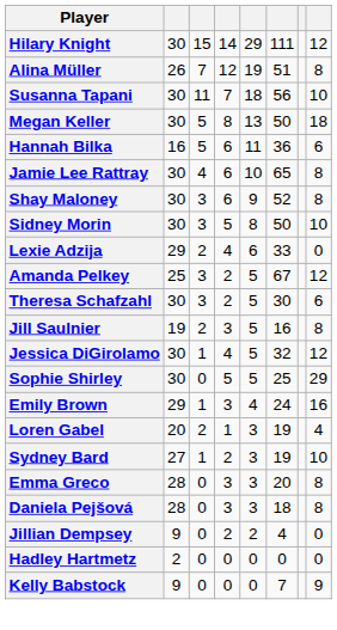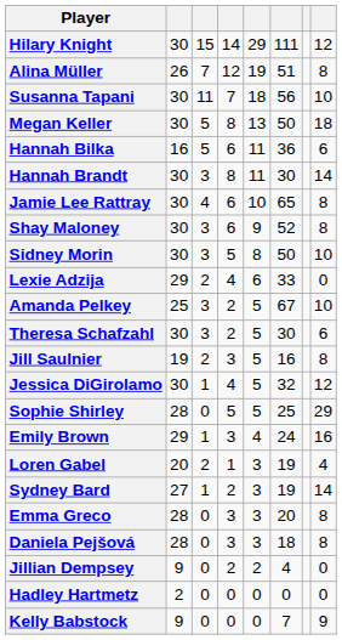 <table class="wikitable sortable" style="text-align:center;">
 <tr>
 <th scope="col">Player</th>
 <th scope="col"></th>
 <th scope="col"></th>
 <th scope="col"></th>
 <th scope="col"></th>
 <th scope="col"></th>
 <th scope="col" data-sort-type="number"></th>
 <th scope="col"></th>
 </tr>
 <tr>
 <th scope="row" style="text-align:left;"><a href='#'>Hilary Knight</a></th>
 <td>30</td>
 <td>15</td>
 <td>14</td>
 <td>29</td>
 <td>111</td>
 <td></td>
 <td>12</td>
 </tr>
 <tr>
 <th scope="row" style="text-align:left;"><a href='#'>Alina Müller</a></th>
 <td>26</td>
 <td>7</td>
 <td>12</td>
 <td>19</td>
 <td>51</td>
 <td></td>
 <td>8</td>
 </tr>
 <tr>
 <th scope="row" style="text-align:left;"><a href='#'>Susanna Tapani</a></th>
 <td>30</td>
 <td>11</td>
 <td>7</td>
 <td>18</td>
 <td>56</td>
 <td></td>
 <td>10</td>
 </tr>
 <tr>
 <th scope="row" style="text-align:left;"><a href='#'>Megan Keller</a></th>
 <td>30</td>
 <td>5</td>
 <td>8</td>
 <td>13</td>
 <td>50</td>
 <td></td>
 <td>18</td>
 </tr>
 <tr>
 <th scope="row" style="text-align:left;"><a href='#'>Hannah Bilka</a></th>
 <td>16</td>
 <td>5</td>
 <td>6</td>
 <td>11</td>
 <td>36</td>
 <td></td>
 <td>6</td>
 </tr>
 <tr>
+<th scope="row" style="text-align:left;"><a href='#'>Hannah Brandt</a></th>
+<td>30</td>
+<td>3</td>
+<td>8</td>
+<td>11</td>
+<td>30</td>
+<td></td>
+<td>14</td>
+</tr>
+<tr>
 <th scope="row" style="text-align:left;"><a href='#'>Jamie Lee Rattray</a></th>
 <td>30</td>
 <td>4</td>
 <td>6</td>
 <td>10</td>
 <td>65</td>
 <td></td>
 <td>8</td>
 </tr>
 <tr>
 <th scope="row" style="text-align:left;"><a href='#'>Shay Maloney</a></th>
 <td>30</td>
 <td>3</td>
 <td>6</td>
 <td>9</td>
 <td>52</td>
 <td></td>
 <td>8</td>
 </tr>
 <tr>
 <th scope="row" style="text-align:left;"><a href='#'>Sidney Morin</a></th>
 <td>30</td>
 <td>3</td>
 <td>5</td>
 <td>8</td>
 <td>50</td>
 <td></td>
 <td>10</td>
 </tr>
 <tr>
 <th scope="row" style="text-align:left;"><a href='#'>Lexie Adzija</a></th>
 <td>29</td>
 <td>2</td>
 <td>4</td>
 <td>6</td>
 <td>33</td>
 <td></td>
 <td>0</td>
 </tr>
 <tr>
 <th scope="row" style="text-align:left;"><a href='#'>Amanda Pelkey</a></th>
 <td>25</td>
 <td>3</td>
 <td>2</td>
 <td>5</td>
 <td>67</td>
 <td></td>
-<td>12</td>
+<td>10</td>
 </tr>
 <tr>
 <th scope="row" style="text-align:left;"><a href='#'>Theresa Schafzahl</a></th>
 <td>30</td>
 <td>3</td>
 <td>2</td>
 <td>5</td>
 <td>30</td>
 <td></td>
 <td>6</td>
 </tr>
 <tr>
 <th scope="row" style="text-align:left;"><a href='#'>Jill Saulnier</a></th>
 <td>19</td>
 <td>2</td>
 <td>3</td>
 <td>5</td>
 <td>16</td>
 <td></td>
 <td>8</td>
 </tr>
 <tr>
 <th scope="row" style="text-align:left;"><a href='#'>Jessica DiGirolamo</a></th>
 <td>30</td>
 <td>1</td>
 <td>4</td>
 <td>5</td>
 <td>32</td>
 <td></td>
 <td>12</td>
 </tr>
 <tr>
 <th scope="row" style="text-align:left;"><a href='#'>Sophie Shirley</a></th>
-<td>30</td>
+<td>28</td>
 <td>0</td>
 <td>5</td>
 <td>5</td>
 <td>25</td>
 <td></td>
 <td>29</td>
 </tr>
 <tr>
 <th scope="row" style="text-align:left;"><a href='#'>Emily Brown</a></th>
 <td>29</td>
 <td>1</td>
 <td>3</td>
 <td>4</td>
 <td>24</td>
 <td></td>
 <td>16</td>
 </tr>
 <tr>
 <th scope="row" style="text-align:left;"><a href='#'>Loren Gabel</a></th>
 <td>20</td>
 <td>2</td>
 <td>1</td>
 <td>3</td>
 <td>19</td>
 <td></td>
 <td>4</td>
 </tr>
 <tr>
 <th scope="row" style="text-align:left;"><a href='#'>Sydney Bard</a></th>
 <td>27</td>
 <td>1</td>
 <td>2</td>
 <td>3</td>
 <td>19</td>
 <td></td>
-<td>10</td>
+<td>14</td>
 </tr>
 <tr>
 <th scope="row" style="text-align:left;"><a href='#'>Emma Greco</a></th>
 <td>28</td>
 <td>0</td>
 <td>3</td>
 <td>3</td>
 <td>20</td>
 <td></td>
 <td>8</td>
 </tr>
 <tr>
 <th scope="row" style="text-align:left;"><a href='#'>Daniela Pejšová</a></th>
 <td>28</td>
 <td>0</td>
 <td>3</td>
 <td>3</td>
 <td>18</td>
 <td></td>
 <td>8</td>
 </tr>
 <tr>
 <th scope="row" style="text-align:left;"><a href='#'>Jillian Dempsey</a></th>
 <td>9</td>
 <td>0</td>
 <td>2</td>
 <td>2</td>
 <td>4</td>
 <td></td>
 <td>0</td>
 </tr>
 <tr>
 <th scope="row" style="text-align:left;"><a href='#'>Hadley Hartmetz</a></th>
 <td>2</td>
 <td>0</td>
 <td>0</td>
 <td>0</td>
 <td>0</td>
 <td></td>
 <td>0</td>
 </tr>
 <tr>
 <th scope="row" style="text-align:left;"><a href='#'>Kelly Babstock</a></th>
 <td>9</td>
 <td>0</td>
 <td>0</td>
 <td>0</td>
 <td>7</td>
 <td></td>
 <td>9</td>
 </tr>
 </table>
